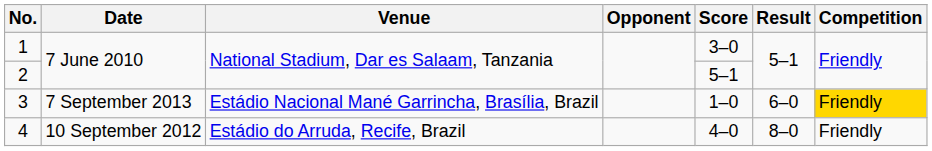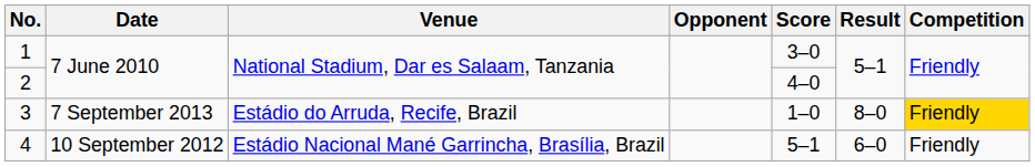 <table class="wikitable sortable">
 <tr>
 <th scope="col">No.</th>
 <th scope="col">Date</th>
 <th scope="col">Venue</th>
 <th scope="col">Opponent</th>
 <th scope="col">Score</th>
 <th scope="col">Result</th>
 <th scope="col">Competition</th>
 </tr>
 <tr>
 <td style="text-align:center">1</td>
 <td rowspan="2">7 June 2010</td>
 <td rowspan="2"><a href='#'>National Stadium</a>, <a href='#'>Dar es Salaam</a>, Tanzania</td>
 <td rowspan="2"></td>
 <td style="text-align:center">3–0</td>
 <td rowspan="2" style="text-align:center">5–1</td>
 <td rowspan="2"><a href='#'>Friendly</a></td>
 </tr>
 <tr>
 <td style="text-align:center">2</td>
-<td style="text-align:center">5–1</td>
+<td style="text-align:center">4–0</td>
 </tr>
 <tr>
 <td style="text-align:center">3</td>
 <td>7 September 2013</td>
-<td><a href='#'>Estádio Nacional Mané Garrincha</a>, <a href='#'>Brasília</a>, Brazil</td>
+<td><a href='#'>Estádio do Arruda</a>, <a href='#'>Recife</a>, Brazil</td>
 <td></td>
 <td style="text-align:center">1–0</td>
-<td style="text-align:center">6–0</td>
+<td style="text-align:center">8–0</td>
 <td style="background: gold;">Friendly</td>
 </tr>
 <tr>
 <td style="text-align:center">4</td>
 <td>10 September 2012</td>
-<td><a href='#'>Estádio do Arruda</a>, <a href='#'>Recife</a>, Brazil</td>
+<td><a href='#'>Estádio Nacional Mané Garrincha</a>, <a href='#'>Brasília</a>, Brazil</td>
 <td></td>
-<td style="text-align:center">4–0</td>
-<td style="text-align:center">8–0</td>
+<td style="text-align:center">5–1</td>
+<td style="text-align:center">6–0</td>
 <td>Friendly</td>
 </tr>
 </table>
